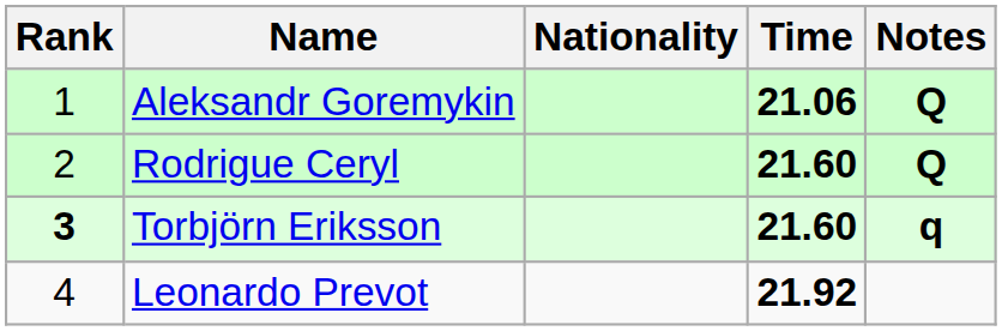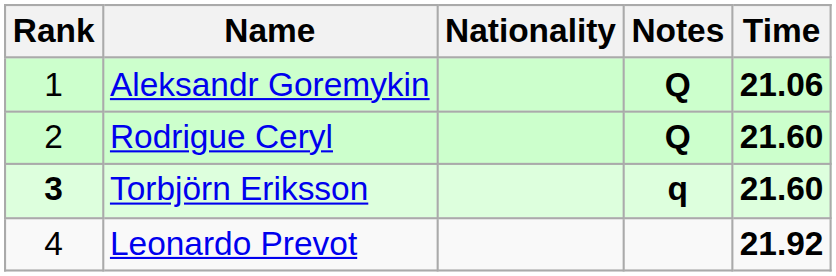 <table class="wikitable sortable" style="text-align:center">
 <tr>
 <th>Rank</th>
 <th>Name</th>
 <th>Nationality</th>
+<th>Notes</th>
 <th>Time</th>
-<th>Notes</th>
 </tr>
 <tr bgcolor=ccffcc>
 <td>1</td>
 <td align=left><a href='#'>Aleksandr Goremykin</a></td>
 <td align=left></td>
+<td><strong>Q</strong></td>
 <td><strong>21.06</strong></td>
-<td><strong>Q</strong></td>
 </tr>
 <tr bgcolor=ccffcc>
 <td>2</td>
 <td align=left><a href='#'>Rodrigue Ceryl</a></td>
 <td align=left></td>
+<td><strong>Q</strong></td>
 <td><strong>21.60</strong></td>
-<td><strong>Q</strong></td>
 </tr>
 <tr bgcolor=ddffdd>
 <td><strong>3</strong></td>
 <td align=left><a href='#'>Torbjörn Eriksson</a></td>
 <td align=left></td>
+<td><strong>q</strong></td>
 <td><strong>21.60</strong></td>
-<td><strong>q</strong></td>
 </tr>
 <tr>
 <td>4</td>
 <td align=left><a href='#'>Leonardo Prevot</a></td>
 <td align=left></td>
+<td></td>
 <td><strong>21.92</strong></td>
-<td></td>
 </tr>
 </table>
